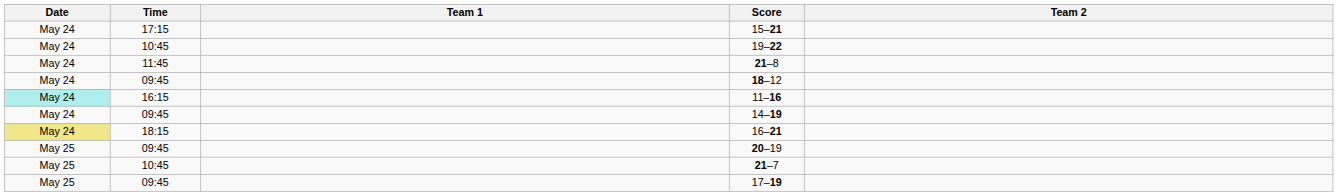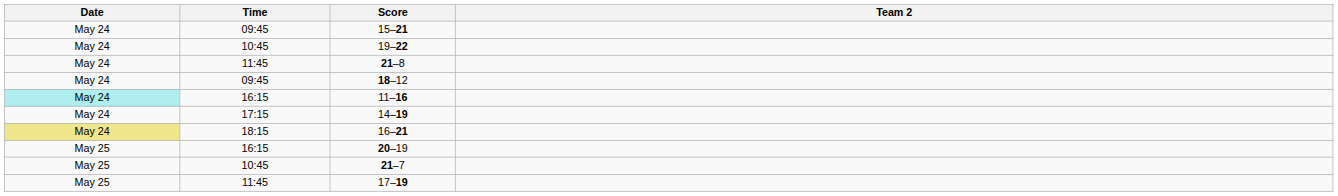 <table class="wikitable" width="100%">
 <tr>
 <th style="width:7%">Date</th>
 <th style="width:6%">Time</th>
-<th style="width:35%">Team 1</th>
 <th style="width:5%">Score</th>
 <th style="width:35%">Team 2</th>
 </tr>
 <tr>
 <td style="text-align:center">May 24</td>
-<td style="text-align:center">17:15</td>
-<td style="text-align:right"></td>
+<td style="text-align:center">09:45</td>
 <td style="text-align:center">15–<strong>21</strong></td>
 <td style="text-align:left"><strong></strong></td>
 </tr>
 <tr>
 <td style="text-align:center">May 24</td>
 <td style="text-align:center">10:45</td>
-<td style="text-align:right"></td>
 <td style="text-align:center">19–<strong>22</strong></td>
 <td style="text-align:left"><strong></strong></td>
 </tr>
 <tr>
 <td style="text-align:center">May 24</td>
 <td style="text-align:center">11:45</td>
-<td style="text-align:right"><strong></strong></td>
 <td style="text-align:center"><strong>21</strong>–8</td>
 <td style="text-align:left"></td>
 </tr>
 <tr>
 <td style="text-align:center">May 24</td>
 <td style="text-align:center">09:45</td>
-<td style="text-align:right"><strong></strong></td>
 <td style="text-align:center"><strong>18</strong>–12</td>
 <td style="text-align:left"></td>
 </tr>
 <tr>
 <td style="background: paleturquoise; text-align:center">May 24</td>
 <td style="text-align:center">16:15</td>
-<td style="text-align:right"></td>
 <td style="text-align:center">11–<strong>16</strong></td>
 <td style="text-align:left"><strong></strong></td>
 </tr>
 <tr>
 <td style="text-align:center">May 24</td>
-<td style="text-align:center">09:45</td>
-<td style="text-align:right"></td>
+<td style="text-align:center">17:15</td>
 <td style="text-align:center">14–<strong>19</strong></td>
 <td style="text-align:left"><strong></strong></td>
 </tr>
 <tr>
 <td style="background: khaki; text-align:center">May 24</td>
 <td style="text-align:center">18:15</td>
-<td style="text-align:right"></td>
 <td style="text-align:center">16–<strong>21</strong></td>
 <td style="text-align:left"><strong></strong></td>
 </tr>
 <tr>
 <td style="text-align:center">May 25</td>
-<td style="text-align:center">09:45</td>
-<td style="text-align:right"><strong></strong></td>
+<td style="text-align:center">16:15</td>
 <td style="text-align:center"><strong>20</strong>–19</td>
 <td style="text-align:left"></td>
 </tr>
 <tr>
 <td style="text-align:center">May 25</td>
 <td style="text-align:center">10:45</td>
-<td style="text-align:right"><strong></strong></td>
 <td style="text-align:center"><strong>21</strong>–7</td>
 <td style="text-align:left"></td>
 </tr>
 <tr>
 <td style="text-align:center">May 25</td>
-<td style="text-align:center">09:45</td>
-<td style="text-align:right"></td>
+<td style="text-align:center">11:45</td>
 <td style="text-align:center">17–<strong>19</strong></td>
 <td style="text-align:left"><strong></strong></td>
 </tr>
 </table>
